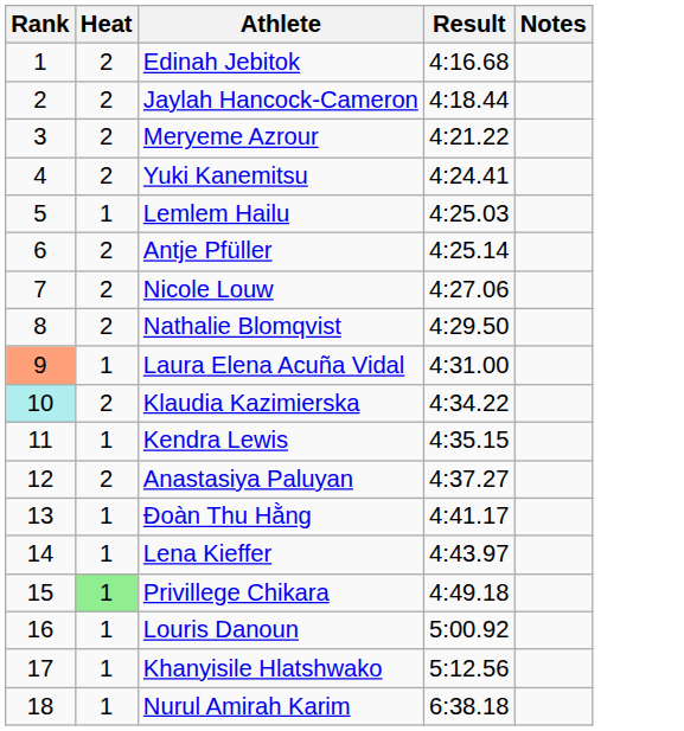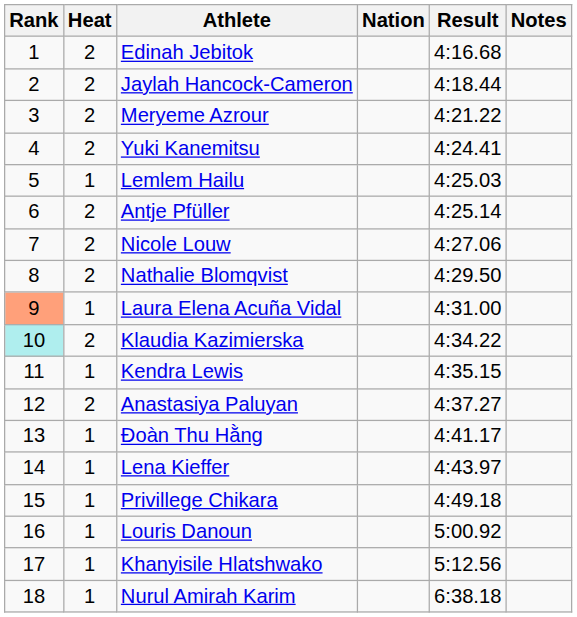 <table class="wikitable sortable" style="text-align:center">
 <tr>
 <th>Rank</th>
 <th>Heat</th>
 <th>Athlete</th>
+<th>Nation</th>
 <th>Result</th>
 <th>Notes</th>
 </tr>
 <tr>
 <td>1</td>
 <td>2</td>
 <td align=left><a href='#'>Edinah Jebitok</a></td>
+<td align=left></td>
 <td>4:16.68</td>
 <td></td>
 </tr>
 <tr>
 <td>2</td>
 <td>2</td>
 <td align=left><a href='#'>Jaylah Hancock-Cameron</a></td>
+<td align=left></td>
 <td>4:18.44</td>
 <td></td>
 </tr>
 <tr>
 <td>3</td>
 <td>2</td>
 <td align=left><a href='#'>Meryeme Azrour</a></td>
+<td align=left></td>
 <td>4:21.22</td>
 <td></td>
 </tr>
 <tr>
 <td>4</td>
 <td>2</td>
 <td align=left><a href='#'>Yuki Kanemitsu</a></td>
+<td align=left></td>
 <td>4:24.41</td>
 <td></td>
 </tr>
 <tr>
 <td>5</td>
 <td>1</td>
 <td align=left><a href='#'>Lemlem Hailu</a></td>
+<td align=left></td>
 <td>4:25.03</td>
 <td></td>
 </tr>
 <tr>
 <td>6</td>
 <td>2</td>
 <td align=left><a href='#'>Antje Pfüller</a></td>
+<td align=left></td>
 <td>4:25.14</td>
 <td></td>
 </tr>
 <tr>
 <td>7</td>
 <td>2</td>
 <td align=left><a href='#'>Nicole Louw</a></td>
+<td align=left></td>
 <td>4:27.06</td>
 <td></td>
 </tr>
 <tr>
 <td>8</td>
 <td>2</td>
 <td align=left><a href='#'>Nathalie Blomqvist</a></td>
+<td align=left></td>
 <td>4:29.50</td>
 <td></td>
 </tr>
 <tr>
 <td style="background: lightsalmon;">9</td>
 <td>1</td>
 <td align=left><a href='#'>Laura Elena Acuña Vidal</a></td>
+<td align=left></td>
 <td>4:31.00</td>
 <td></td>
 </tr>
 <tr>
 <td style="background: paleturquoise;">10</td>
 <td>2</td>
 <td align=left><a href='#'>Klaudia Kazimierska</a></td>
+<td align=left></td>
 <td>4:34.22</td>
 <td></td>
 </tr>
 <tr>
 <td>11</td>
 <td>1</td>
 <td align=left><a href='#'>Kendra Lewis</a></td>
+<td align=left></td>
 <td>4:35.15</td>
 <td></td>
 </tr>
 <tr>
 <td>12</td>
 <td>2</td>
 <td align=left><a href='#'>Anastasiya Paluyan</a></td>
+<td align=left></td>
 <td>4:37.27</td>
 <td></td>
 </tr>
 <tr>
 <td>13</td>
 <td>1</td>
 <td align=left><a href='#'>Đoàn Thu Hằng</a></td>
+<td align=left></td>
 <td>4:41.17</td>
 <td></td>
 </tr>
 <tr>
 <td>14</td>
 <td>1</td>
 <td align=left><a href='#'>Lena Kieffer</a></td>
+<td align=left></td>
 <td>4:43.97</td>
 <td></td>
 </tr>
 <tr>
 <td>15</td>
-<td style="background: lightgreen;">1</td>
+<td>1</td>
 <td align=left><a href='#'>Privillege Chikara</a></td>
+<td align=left></td>
 <td>4:49.18</td>
 <td></td>
 </tr>
 <tr>
 <td>16</td>
 <td>1</td>
 <td align=left><a href='#'>Louris Danoun</a></td>
+<td align=left></td>
 <td>5:00.92</td>
 <td></td>
 </tr>
 <tr>
 <td>17</td>
 <td>1</td>
 <td align=left><a href='#'>Khanyisile Hlatshwako</a></td>
+<td align=left></td>
 <td>5:12.56</td>
 <td></td>
 </tr>
 <tr>
 <td>18</td>
 <td>1</td>
 <td align=left><a href='#'>Nurul Amirah Karim</a></td>
+<td align=left></td>
 <td>6:38.18</td>
 <td></td>
 </tr>
 </table>
